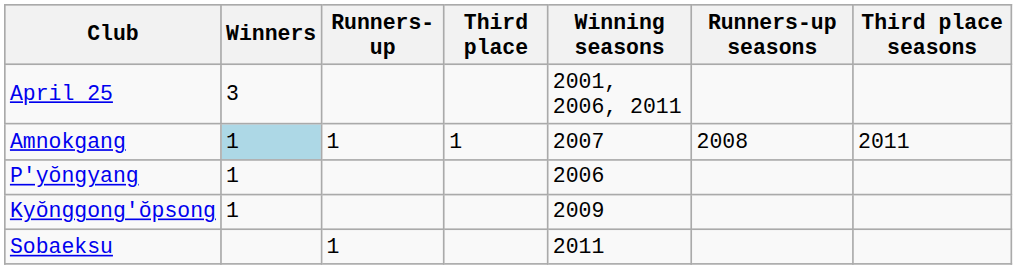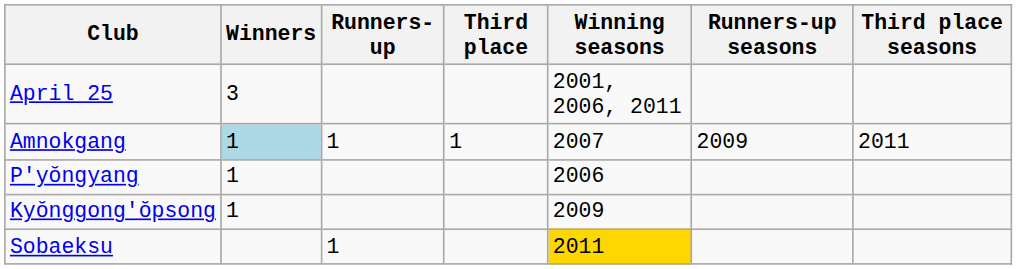 <table class="wikitable sortable">
 <tr>
 <th>Club</th>
 <th>Winners</th>
 <th>Runners-up</th>
 <th>Third place</th>
 <th>Winning seasons</th>
 <th>Runners-up seasons</th>
 <th>Third place seasons</th>
 </tr>
 <tr>
 <td><a href='#'>April 25</a></td>
 <td>3</td>
 <td></td>
 <td></td>
 <td>2001, 2006, 2011</td>
 <td></td>
 <td></td>
 </tr>
 <tr>
 <td><a href='#'>Amnokgang</a></td>
 <td style="background: lightblue;">1</td>
 <td>1</td>
 <td>1</td>
 <td>2007</td>
-<td>2008</td>
+<td>2009</td>
 <td>2011</td>
 </tr>
 <tr>
 <td><a href='#'>P'yŏngyang</a></td>
 <td>1</td>
 <td></td>
 <td></td>
 <td>2006</td>
 <td></td>
 <td></td>
 </tr>
 <tr>
 <td><a href='#'>Kyŏnggong'ŏpsong</a></td>
 <td>1</td>
 <td></td>
 <td></td>
 <td>2009</td>
 <td></td>
 <td></td>
 </tr>
 <tr>
 <td><a href='#'>Sobaeksu</a></td>
 <td></td>
 <td>1</td>
 <td></td>
-<td>2011</td>
+<td style="background: gold;">2011</td>
 <td></td>
 <td></td>
 </tr>
 </table>
